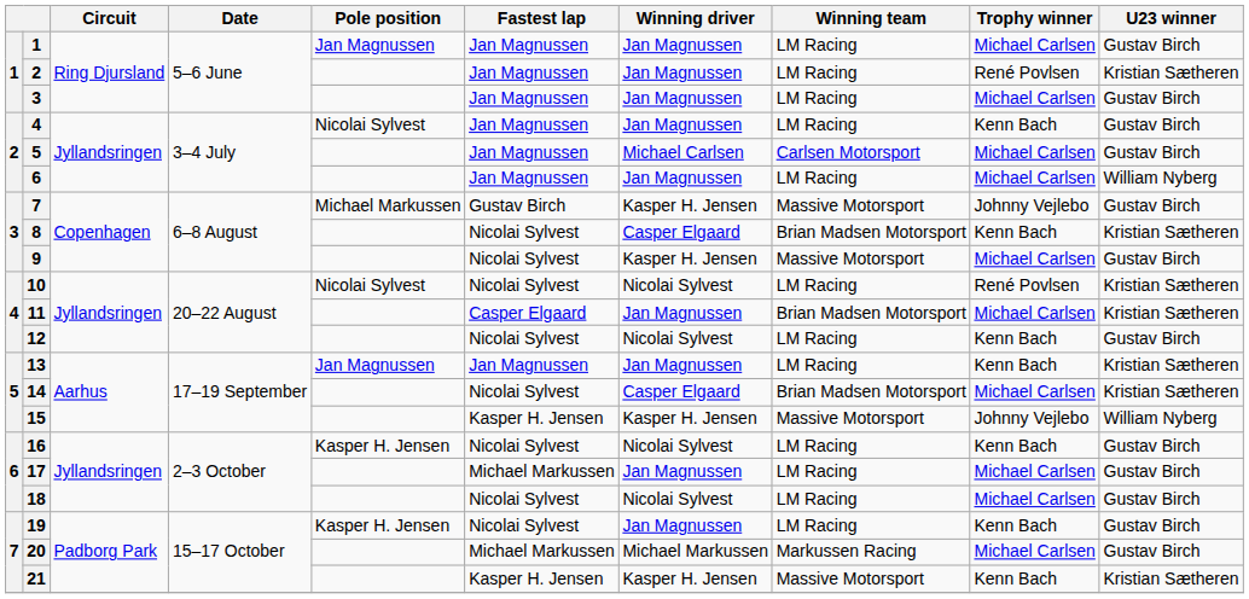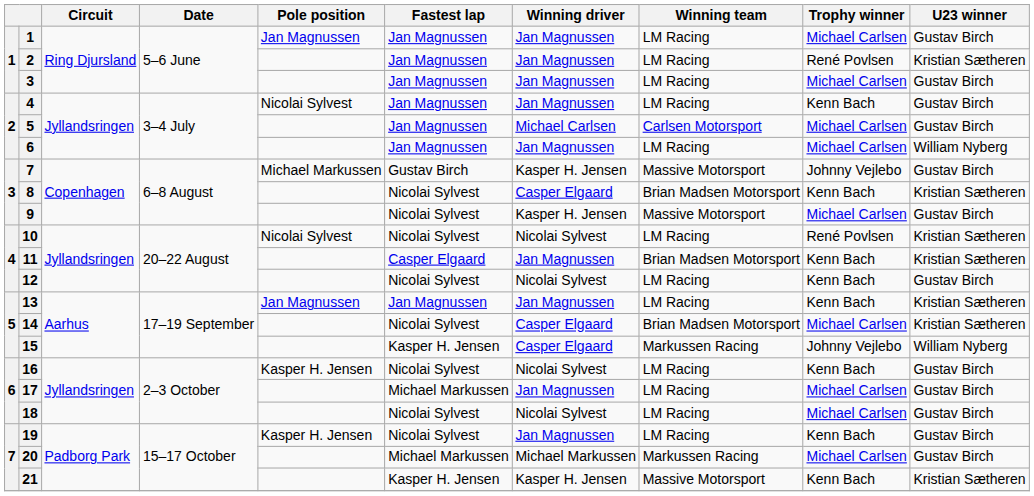 <table class="wikitable" style="font-size:85%">
 <tr>
 <th colspan=2></th>
 <th>Circuit</th>
 <th>Date</th>
 <th>Pole position</th>
 <th>Fastest lap</th>
 <th>Winning driver</th>
 <th>Winning team</th>
 <th>Trophy winner</th>
 <th>U23 winner</th>
 </tr>
 <tr>
 <th rowspan=3>1</th>
 <th>1</th>
 <td rowspan=3><a href='#'>Ring Djursland</a></td>
 <td rowspan=3>5–6 June</td>
 <td> <a href='#'>Jan Magnussen</a></td>
 <td> <a href='#'>Jan Magnussen</a></td>
 <td> <a href='#'>Jan Magnussen</a></td>
 <td> LM Racing</td>
 <td> <a href='#'>Michael Carlsen</a></td>
 <td> Gustav Birch</td>
 </tr>
 <tr>
 <th>2</th>
 <td></td>
 <td> <a href='#'>Jan Magnussen</a></td>
 <td> <a href='#'>Jan Magnussen</a></td>
 <td> LM Racing</td>
 <td> René Povlsen</td>
 <td> Kristian Sætheren</td>
 </tr>
 <tr>
 <th>3</th>
 <td></td>
 <td> <a href='#'>Jan Magnussen</a></td>
 <td> <a href='#'>Jan Magnussen</a></td>
 <td> LM Racing</td>
 <td> <a href='#'>Michael Carlsen</a></td>
 <td> Gustav Birch</td>
 </tr>
 <tr>
 <th rowspan=3>2</th>
 <th>4</th>
 <td rowspan=3><a href='#'>Jyllandsringen</a></td>
 <td rowspan=3>3–4 July</td>
 <td> Nicolai Sylvest</td>
 <td> <a href='#'>Jan Magnussen</a></td>
 <td> <a href='#'>Jan Magnussen</a></td>
 <td> LM Racing</td>
 <td> Kenn Bach</td>
 <td> Gustav Birch</td>
 </tr>
 <tr>
 <th>5</th>
 <td></td>
 <td> <a href='#'>Jan Magnussen</a></td>
 <td> <a href='#'>Michael Carlsen</a></td>
 <td> <a href='#'>Carlsen Motorsport</a></td>
 <td> <a href='#'>Michael Carlsen</a></td>
 <td> Gustav Birch</td>
 </tr>
 <tr>
 <th>6</th>
 <td></td>
 <td> <a href='#'>Jan Magnussen</a></td>
 <td> <a href='#'>Jan Magnussen</a></td>
 <td> LM Racing</td>
 <td> <a href='#'>Michael Carlsen</a></td>
 <td> William Nyberg</td>
 </tr>
 <tr>
 <th rowspan=3>3</th>
 <th>7</th>
 <td rowspan=3><a href='#'>Copenhagen</a></td>
 <td rowspan=3>6–8 August</td>
 <td> Michael Markussen</td>
 <td> Gustav Birch</td>
 <td> Kasper H. Jensen</td>
 <td> Massive Motorsport</td>
 <td> Johnny Vejlebo</td>
 <td> Gustav Birch</td>
 </tr>
 <tr>
 <th>8</th>
 <td></td>
 <td> Nicolai Sylvest</td>
 <td> <a href='#'>Casper Elgaard</a></td>
 <td> Brian Madsen Motorsport</td>
 <td> Kenn Bach</td>
 <td> Kristian Sætheren</td>
 </tr>
 <tr>
 <th>9</th>
 <td></td>
 <td> Nicolai Sylvest</td>
 <td> Kasper H. Jensen</td>
 <td> Massive Motorsport</td>
 <td> <a href='#'>Michael Carlsen</a></td>
 <td> Gustav Birch</td>
 </tr>
 <tr>
 <th rowspan=3>4</th>
 <th>10</th>
 <td rowspan=3><a href='#'>Jyllandsringen</a></td>
 <td rowspan=3>20–22 August</td>
 <td> Nicolai Sylvest</td>
 <td> Nicolai Sylvest</td>
 <td> Nicolai Sylvest</td>
 <td> LM Racing</td>
 <td> René Povlsen</td>
 <td> Kristian Sætheren</td>
 </tr>
 <tr>
 <th>11</th>
 <td></td>
 <td> <a href='#'>Casper Elgaard</a></td>
 <td> <a href='#'>Jan Magnussen</a></td>
 <td> Brian Madsen Motorsport</td>
-<td> <a href='#'>Michael Carlsen</a></td>
+<td> Kenn Bach</td>
 <td> Kristian Sætheren</td>
 </tr>
 <tr>
 <th>12</th>
 <td></td>
 <td> Nicolai Sylvest</td>
 <td> Nicolai Sylvest</td>
 <td> LM Racing</td>
 <td> Kenn Bach</td>
 <td> Gustav Birch</td>
 </tr>
 <tr>
 <th rowspan=3>5</th>
 <th>13</th>
 <td rowspan=3><a href='#'>Aarhus</a></td>
 <td rowspan=3>17–19 September</td>
 <td> <a href='#'>Jan Magnussen</a></td>
 <td> <a href='#'>Jan Magnussen</a></td>
 <td> <a href='#'>Jan Magnussen</a></td>
 <td> LM Racing</td>
 <td> Kenn Bach</td>
 <td> Kristian Sætheren</td>
 </tr>
 <tr>
 <th>14</th>
 <td></td>
 <td> Nicolai Sylvest</td>
 <td> <a href='#'>Casper Elgaard</a></td>
 <td> Brian Madsen Motorsport</td>
 <td> <a href='#'>Michael Carlsen</a></td>
 <td> Kristian Sætheren</td>
 </tr>
 <tr>
 <th>15</th>
 <td></td>
 <td> Kasper H. Jensen</td>
-<td> Kasper H. Jensen</td>
-<td> Massive Motorsport</td>
+<td> <a href='#'>Casper Elgaard</a></td>
+<td> Markussen Racing</td>
 <td> Johnny Vejlebo</td>
 <td> William Nyberg</td>
 </tr>
 <tr>
 <th rowspan=3>6</th>
 <th>16</th>
 <td rowspan=3><a href='#'>Jyllandsringen</a></td>
 <td rowspan=3>2–3 October</td>
 <td> Kasper H. Jensen</td>
 <td> Nicolai Sylvest</td>
 <td> Nicolai Sylvest</td>
 <td> LM Racing</td>
 <td> Kenn Bach</td>
 <td> Gustav Birch</td>
 </tr>
 <tr>
 <th>17</th>
 <td></td>
 <td> Michael Markussen</td>
 <td> <a href='#'>Jan Magnussen</a></td>
 <td> LM Racing</td>
 <td> <a href='#'>Michael Carlsen</a></td>
 <td> Gustav Birch</td>
 </tr>
 <tr>
 <th>18</th>
 <td></td>
 <td> Nicolai Sylvest</td>
 <td> Nicolai Sylvest</td>
 <td> LM Racing</td>
 <td> <a href='#'>Michael Carlsen</a></td>
 <td> Gustav Birch</td>
 </tr>
 <tr>
 <th rowspan=3>7</th>
 <th>19</th>
 <td rowspan=3><a href='#'>Padborg Park</a></td>
 <td rowspan=3>15–17 October</td>
 <td> Kasper H. Jensen</td>
 <td> Nicolai Sylvest</td>
 <td> <a href='#'>Jan Magnussen</a></td>
 <td> LM Racing</td>
 <td> Kenn Bach</td>
 <td> Gustav Birch</td>
 </tr>
 <tr>
 <th>20</th>
 <td></td>
 <td> Michael Markussen</td>
 <td> Michael Markussen</td>
 <td> Markussen Racing</td>
 <td> <a href='#'>Michael Carlsen</a></td>
 <td> Gustav Birch</td>
 </tr>
 <tr>
 <th>21</th>
 <td></td>
 <td> Kasper H. Jensen</td>
 <td> Kasper H. Jensen</td>
 <td> Massive Motorsport</td>
 <td> Kenn Bach</td>
 <td> Kristian Sætheren</td>
 </tr>
 <tr>
 </tr>
 </table>
